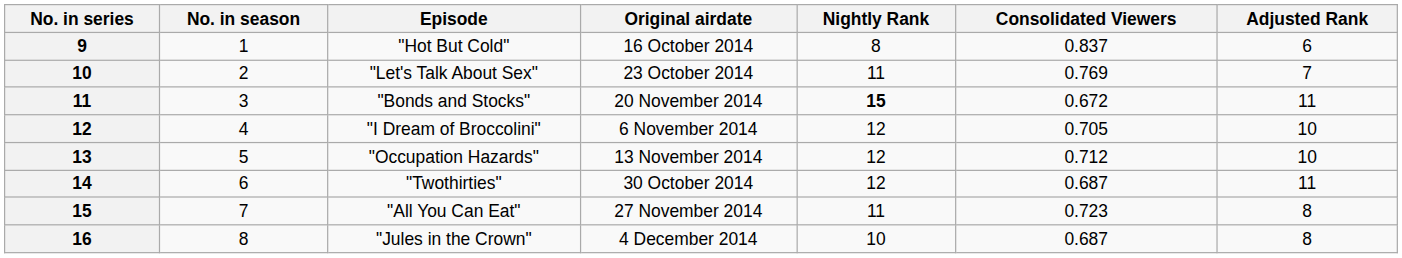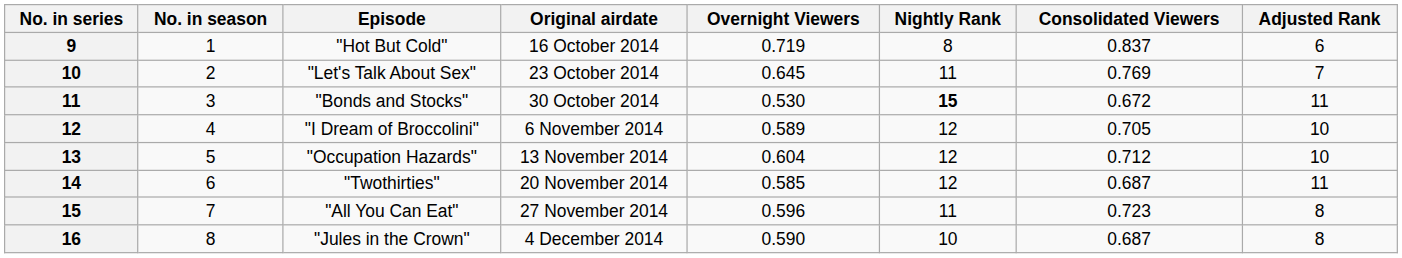 <table class="wikitable plainrowheaders" style="text-align:center; font-size:90%; width:80em;">
 <tr>
 <th>No. in series</th>
 <th>No. in season</th>
 <th>Episode</th>
 <th>Original airdate</th>
+<th>Overnight Viewers</th>
 <th>Nightly Rank</th>
 <th>Consolidated Viewers</th>
 <th>Adjusted Rank</th>
 </tr>
 <tr>
 <th>9</th>
 <td>1</td>
 <td>"Hot But Cold"</td>
 <td>16 October 2014</td>
+<td>0.719</td>
 <td>8</td>
 <td>0.837</td>
 <td>6</td>
 </tr>
 <tr>
 <th>10</th>
 <td>2</td>
 <td>"Let's Talk About Sex"</td>
 <td>23 October 2014</td>
+<td>0.645</td>
 <td>11</td>
 <td>0.769</td>
 <td>7</td>
 </tr>
 <tr>
 <th>11</th>
 <td>3</td>
 <td>"Bonds and Stocks"</td>
-<td>20 November 2014</td>
+<td>30 October 2014</td>
+<td>0.530</td>
 <td><strong>15</strong></td>
 <td>0.672</td>
 <td>11</td>
 </tr>
 <tr>
 <th>12</th>
 <td>4</td>
 <td>"I Dream of Broccolini"</td>
 <td>6 November 2014</td>
+<td>0.589</td>
 <td>12</td>
 <td>0.705</td>
 <td>10</td>
 </tr>
 <tr>
 <th>13</th>
 <td>5</td>
 <td>"Occupation Hazards"</td>
 <td>13 November 2014</td>
+<td>0.604</td>
 <td>12</td>
 <td>0.712</td>
 <td>10</td>
 </tr>
 <tr>
 <th>14</th>
 <td>6</td>
 <td>"Twothirties"</td>
-<td>30 October 2014</td>
+<td>20 November 2014</td>
+<td>0.585</td>
 <td>12</td>
 <td>0.687</td>
 <td>11</td>
 </tr>
 <tr>
 <th>15</th>
 <td>7</td>
 <td>"All You Can Eat"</td>
 <td>27 November 2014</td>
+<td>0.596</td>
 <td>11</td>
 <td>0.723</td>
 <td>8</td>
 </tr>
 <tr>
 <th>16</th>
 <td>8</td>
 <td>"Jules in the Crown"</td>
 <td>4 December 2014</td>
+<td>0.590</td>
 <td>10</td>
 <td>0.687</td>
 <td>8</td>
 </tr>
 </table>
